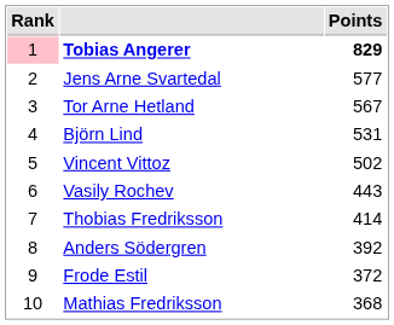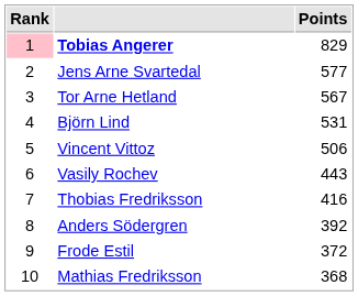 <table cellspacing="1" cellpadding="3" style="border:1px solid #AAAAAA;font-size:86%">
 <tr style="background-color: #E4E4E4;">
 <th style="border-bottom:1px solid #AAAAAA" width=10>Rank</th>
 <th style="border-bottom:1px solid #AAAAAA" width=200></th>
 <th style="border-bottom:1px solid #AAAAAA" width=20 align=right>Points</th>
 </tr>
 <tr>
 <td align=center style="background: pink;">1</td>
 <td> <strong><a href='#'>Tobias Angerer</a></strong></td>
-<td align=right><strong>829</strong></td>
+<td align=right>829</td>
 </tr>
 <tr>
 <td align="center">2</td>
 <td> <a href='#'>Jens Arne Svartedal</a></td>
 <td align="right">577</td>
 </tr>
 <tr>
 <td align="center">3</td>
 <td> <a href='#'>Tor Arne Hetland</a></td>
 <td align="right">567</td>
 </tr>
 <tr>
 <td align="center">4</td>
 <td> <a href='#'>Björn Lind</a></td>
 <td align="right">531</td>
 </tr>
 <tr>
 <td align="center">5</td>
 <td> <a href='#'>Vincent Vittoz</a></td>
-<td align="right">502</td>
+<td align="right">506</td>
 </tr>
 <tr>
 <td align="center">6</td>
 <td> <a href='#'>Vasily Rochev</a></td>
 <td align="right">443</td>
 </tr>
 <tr>
 <td align="center">7</td>
 <td> <a href='#'>Thobias Fredriksson</a></td>
-<td align="right">414</td>
+<td align="right">416</td>
 </tr>
 <tr>
 <td align="center">8</td>
 <td> <a href='#'>Anders Södergren</a></td>
 <td align="right">392</td>
 </tr>
 <tr>
 <td align="center">9</td>
 <td> <a href='#'>Frode Estil</a></td>
 <td align="right">372</td>
 </tr>
 <tr>
 <td align="center">10</td>
 <td> <a href='#'>Mathias Fredriksson</a></td>
 <td align="right">368</td>
 </tr>
 </table>
